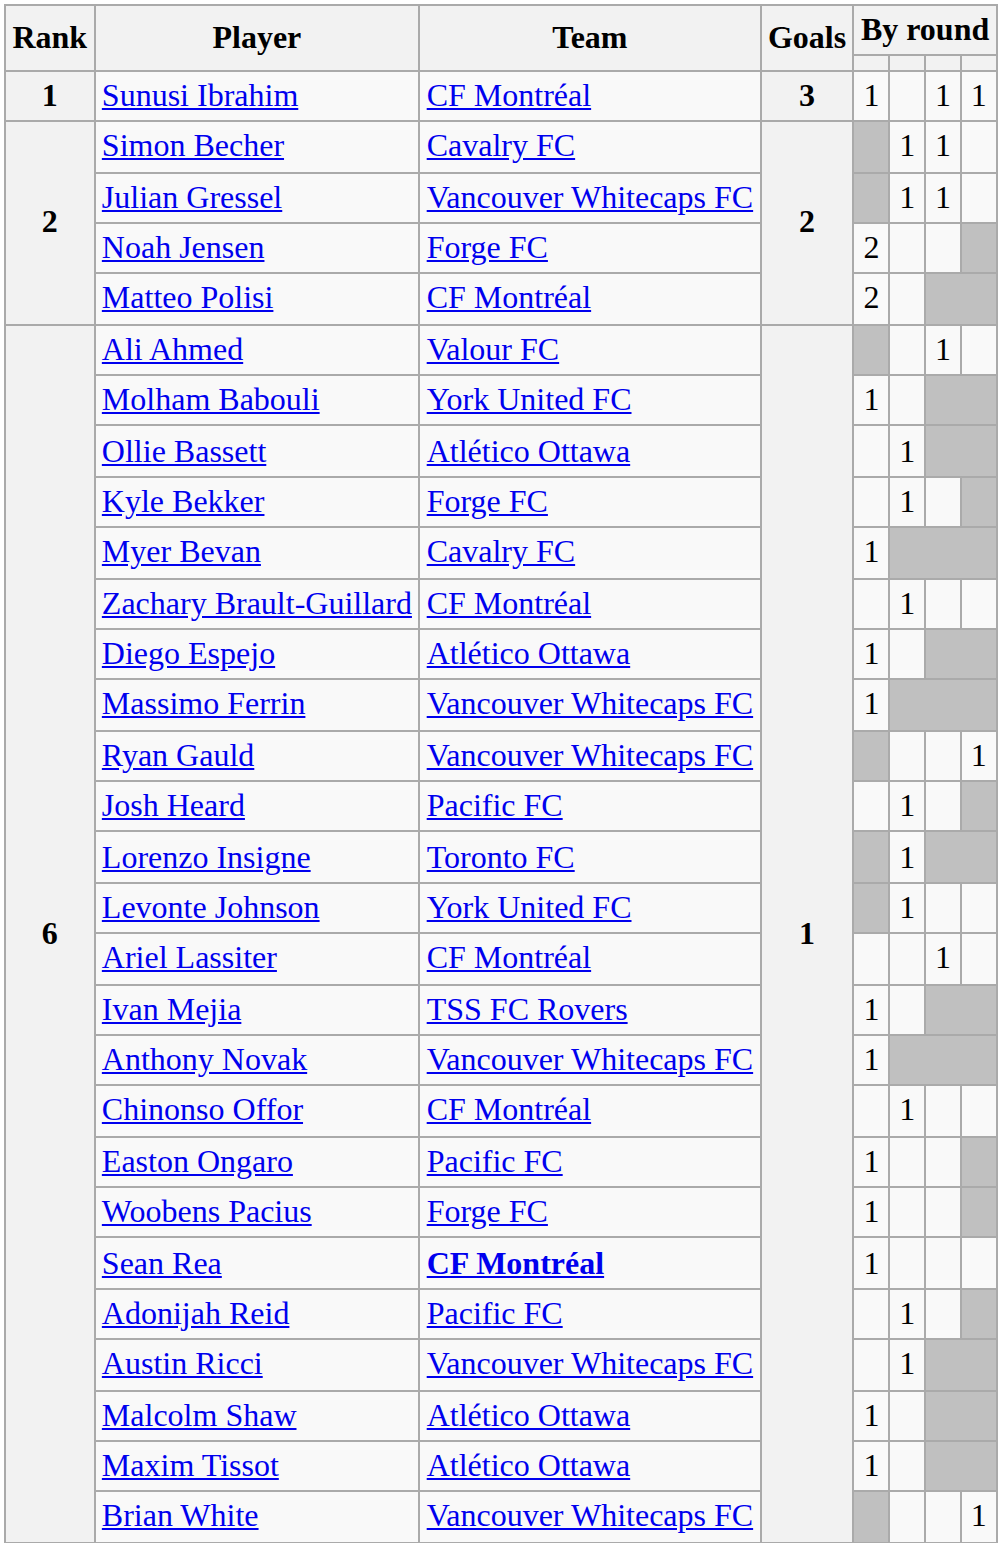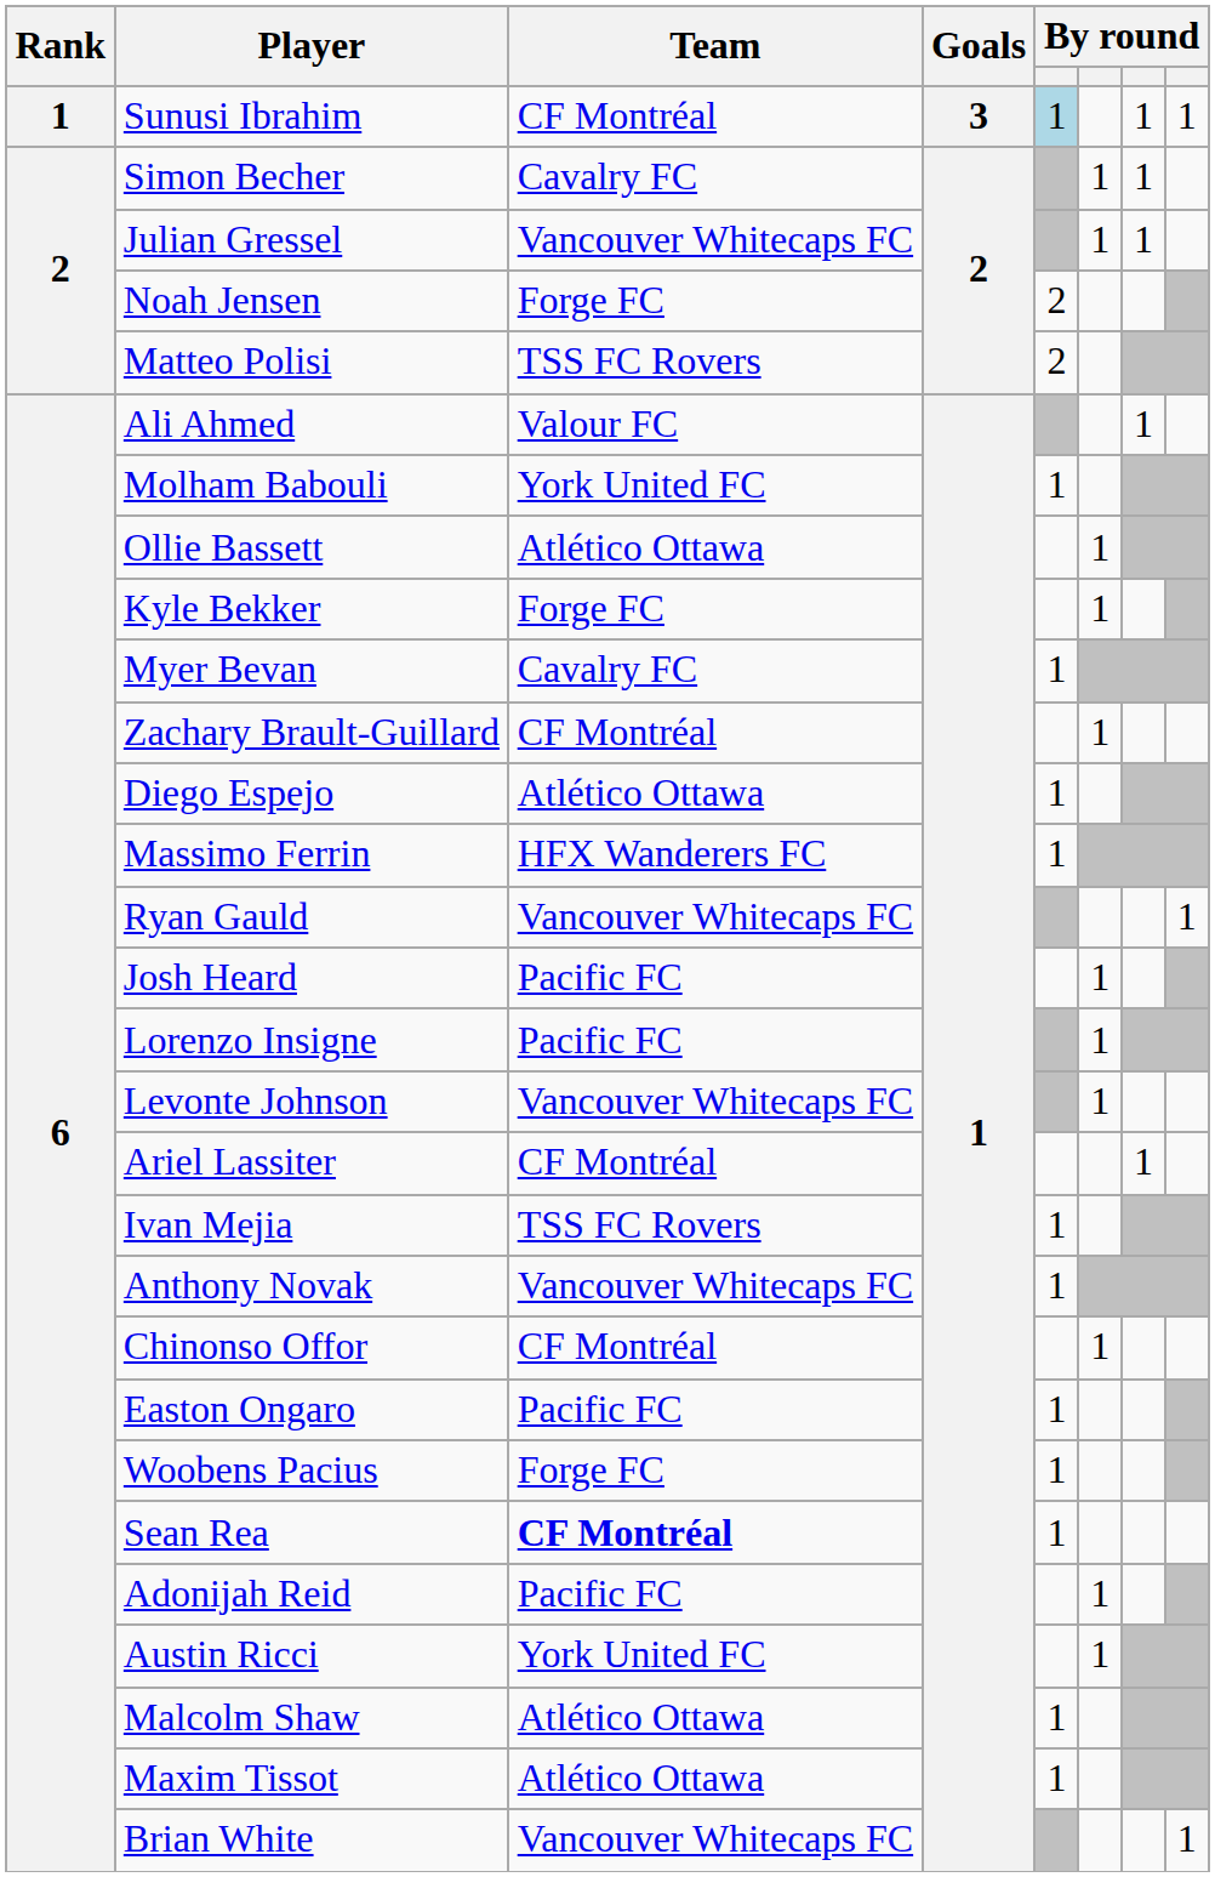 <table class="wikitable sortable" style="text-align:center">
 <tr>
 <th rowspan="2">Rank</th>
 <th rowspan="2">Player</th>
 <th rowspan="2">Team</th>
 <th rowspan="2">Goals</th>
 <th colspan="10">By round</th>
 </tr>
 <tr>
 <th></th>
 <th></th>
 <th></th>
 <th></th>
 </tr>
 <tr>
 <th>1</th>
 <td align="left"> <a href='#'>Sunusi Ibrahim</a></td>
 <td align="left"><a href='#'>CF Montréal</a></td>
 <th>3</th>
-<td>1</td>
+<td style="background: lightblue;">1</td>
 <td></td>
 <td>1</td>
 <td>1</td>
 </tr>
 <tr>
 <th rowspan="4">2</th>
 <td align="left"> <a href='#'>Simon Becher</a></td>
 <td align="left"><a href='#'>Cavalry FC</a></td>
 <th rowspan="4">2</th>
 <td bgcolor=silver colspan=1></td>
 <td>1</td>
 <td>1</td>
 <td></td>
 </tr>
 <tr>
 <td align="left"> <a href='#'>Julian Gressel</a></td>
 <td align="left"><a href='#'>Vancouver Whitecaps FC</a></td>
 <td bgcolor=silver colspan=1></td>
 <td>1</td>
 <td>1</td>
 <td></td>
 </tr>
 <tr>
 <td align="left"> <a href='#'>Noah Jensen</a></td>
 <td align="left"><a href='#'>Forge FC</a></td>
 <td>2</td>
 <td></td>
 <td></td>
 <td bgcolor=silver></td>
 </tr>
 <tr>
 <td align="left"> <a href='#'>Matteo Polisi</a></td>
-<td align="left"><a href='#'>CF Montréal</a></td>
+<td align="left"><a href='#'>TSS FC Rovers</a></td>
 <td>2</td>
 <td></td>
 <td bgcolor=silver colspan=2></td>
 </tr>
 <tr>
 <th rowspan="24">6</th>
 <td align="left"> <a href='#'>Ali Ahmed</a></td>
 <td align="left"><a href='#'>Valour FC</a></td>
 <th rowspan="24">1</th>
 <td bgcolor=silver colspan=1></td>
 <td></td>
 <td>1</td>
 <td></td>
 </tr>
 <tr>
 <td align="left"> <a href='#'>Molham Babouli</a></td>
 <td align="left"><a href='#'>York United FC</a></td>
 <td>1</td>
 <td></td>
 <td bgcolor=silver colspan=2></td>
 </tr>
 <tr>
 <td align="left"> <a href='#'>Ollie Bassett</a></td>
 <td align="left"><a href='#'>Atlético Ottawa</a></td>
 <td></td>
 <td>1</td>
 <td bgcolor=silver colspan=2></td>
 </tr>
 <tr>
 <td align="left"> <a href='#'>Kyle Bekker</a></td>
 <td align="left"><a href='#'>Forge FC</a></td>
 <td></td>
 <td>1</td>
 <td></td>
 <td bgcolor=silver></td>
 </tr>
 <tr>
 <td align="left"> <a href='#'>Myer Bevan</a></td>
 <td align="left"><a href='#'>Cavalry FC</a></td>
 <td>1</td>
 <td bgcolor="silver" colspan=3></td>
 </tr>
 <tr>
 <td align="left"> <a href='#'>Zachary Brault-Guillard</a></td>
 <td align="left"><a href='#'>CF Montréal</a></td>
 <td></td>
 <td>1</td>
 <td></td>
 <td></td>
 </tr>
 <tr>
 <td align="left"> <a href='#'>Diego Espejo</a></td>
 <td align="left"><a href='#'>Atlético Ottawa</a></td>
 <td>1</td>
 <td></td>
 <td bgcolor=silver colspan=2></td>
 </tr>
 <tr>
 <td align="left"> <a href='#'>Massimo Ferrin</a></td>
-<td align="left"><a href='#'>Vancouver Whitecaps FC</a></td>
+<td align="left"><a href='#'>HFX Wanderers FC</a></td>
 <td>1</td>
 <td bgcolor="silver" colspan=3></td>
 </tr>
 <tr>
 <td align="left"> <a href='#'>Ryan Gauld</a></td>
 <td align="left"><a href='#'>Vancouver Whitecaps FC</a></td>
 <td bgcolor=silver colspan=1></td>
 <td></td>
 <td></td>
 <td>1</td>
 </tr>
 <tr>
 <td align="left"> <a href='#'>Josh Heard</a></td>
 <td align="left"><a href='#'>Pacific FC</a></td>
 <td></td>
 <td>1</td>
 <td></td>
 <td bgcolor=silver></td>
 </tr>
 <tr>
 <td align="left"> <a href='#'>Lorenzo Insigne</a></td>
-<td align="left"><a href='#'>Toronto FC</a></td>
+<td align="left"><a href='#'>Pacific FC</a></td>
 <td bgcolor=silver colspan=1></td>
 <td>1</td>
 <td bgcolor=silver colspan=2></td>
 </tr>
 <tr>
 <td align="left"> <a href='#'>Levonte Johnson</a></td>
-<td align="left"><a href='#'>York United FC</a></td>
+<td align="left"><a href='#'>Vancouver Whitecaps FC</a></td>
 <td bgcolor=silver colspan=1></td>
 <td>1</td>
 <td></td>
 <td></td>
 </tr>
 <tr>
 <td align="left"> <a href='#'>Ariel Lassiter</a></td>
 <td align="left"><a href='#'>CF Montréal</a></td>
 <td></td>
 <td></td>
 <td>1</td>
 <td></td>
 </tr>
 <tr>
 <td align="left"> <a href='#'>Ivan Mejia</a></td>
 <td align="left"><a href='#'>TSS FC Rovers</a></td>
 <td>1</td>
 <td></td>
 <td bgcolor=silver colspan=2></td>
 </tr>
 <tr>
 <td align="left"> <a href='#'>Anthony Novak</a></td>
 <td align="left"><a href='#'>Vancouver Whitecaps FC</a></td>
 <td>1</td>
 <td bgcolor="silver" colspan=3></td>
 </tr>
 <tr>
 <td align="left"> <a href='#'>Chinonso Offor</a></td>
 <td align="left"><a href='#'>CF Montréal</a></td>
 <td></td>
 <td>1</td>
 <td></td>
 <td></td>
 </tr>
 <tr>
 <td align="left"> <a href='#'>Easton Ongaro</a></td>
 <td align="left"><a href='#'>Pacific FC</a></td>
 <td>1</td>
 <td></td>
 <td></td>
 <td bgcolor=silver></td>
 </tr>
 <tr>
 <td align="left"> <a href='#'>Woobens Pacius</a></td>
 <td align="left"><a href='#'>Forge FC</a></td>
 <td>1</td>
 <td></td>
 <td></td>
 <td bgcolor=silver></td>
 </tr>
 <tr>
 <td align="left"> <a href='#'>Sean Rea</a></td>
 <td align="left"><strong><a href='#'>CF Montréal</a></strong></td>
 <td>1</td>
 <td></td>
 <td></td>
 <td></td>
 </tr>
 <tr>
 <td align="left"> <a href='#'>Adonijah Reid</a></td>
 <td align="left"><a href='#'>Pacific FC</a></td>
 <td></td>
 <td>1</td>
 <td></td>
 <td bgcolor=silver></td>
 </tr>
 <tr>
 <td align="left"> <a href='#'>Austin Ricci</a></td>
-<td align="left"><a href='#'>Vancouver Whitecaps FC</a></td>
+<td align="left"><a href='#'>York United FC</a></td>
 <td></td>
 <td>1</td>
 <td bgcolor=silver colspan=2></td>
 </tr>
 <tr>
 <td align="left"> <a href='#'>Malcolm Shaw</a></td>
 <td align="left"><a href='#'>Atlético Ottawa</a></td>
 <td>1</td>
 <td></td>
 <td bgcolor=silver colspan=2></td>
 </tr>
 <tr>
 <td align="left"> <a href='#'>Maxim Tissot</a></td>
 <td align="left"><a href='#'>Atlético Ottawa</a></td>
 <td>1</td>
 <td></td>
 <td bgcolor=silver colspan=2></td>
 </tr>
 <tr>
 <td align="left"> <a href='#'>Brian White</a></td>
 <td align="left"><a href='#'>Vancouver Whitecaps FC</a></td>
 <td bgcolor=silver colspan=1></td>
 <td></td>
 <td></td>
 <td>1</td>
 </tr>
 </table>
